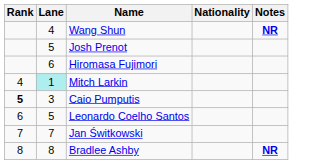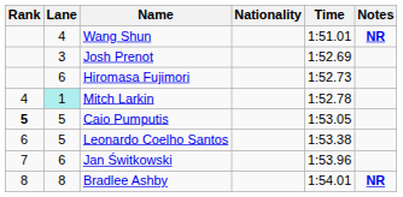 <table class="wikitable sortable" style="text-align:center">
 <tr>
 <th>Rank</th>
 <th>Lane</th>
 <th>Name</th>
 <th>Nationality</th>
+<th>Time</th>
 <th>Notes</th>
 </tr>
 <tr>
 <td></td>
 <td>4</td>
 <td align=left><a href='#'>Wang Shun</a></td>
 <td align=left></td>
+<td>1:51.01</td>
 <td><strong><a href='#'>NR</a></strong></td>
 </tr>
 <tr>
 <td></td>
-<td>5</td>
+<td>3</td>
 <td align=left><a href='#'>Josh Prenot</a></td>
 <td align=left></td>
+<td>1:52.69</td>
 <td></td>
 </tr>
 <tr>
 <td></td>
 <td>6</td>
 <td align=left><a href='#'>Hiromasa Fujimori</a></td>
 <td align=left></td>
+<td>1:52.73</td>
 <td></td>
 </tr>
 <tr>
 <td>4</td>
 <td style="background: paleturquoise;">1</td>
 <td align=left><a href='#'>Mitch Larkin</a></td>
 <td align=left></td>
+<td>1:52.78</td>
 <td></td>
 </tr>
 <tr>
 <td><strong>5</strong></td>
-<td>3</td>
+<td>5</td>
 <td align=left><a href='#'>Caio Pumputis</a></td>
 <td align=left></td>
+<td>1:53.05</td>
 <td></td>
 </tr>
 <tr>
 <td>6</td>
 <td>5</td>
 <td align=left><a href='#'>Leonardo Coelho Santos</a></td>
 <td align=left></td>
+<td>1:53.38</td>
 <td></td>
 </tr>
 <tr>
 <td>7</td>
-<td>7</td>
+<td>6</td>
 <td align=left><a href='#'>Jan Świtkowski</a></td>
 <td align=left></td>
+<td>1:53.96</td>
 <td></td>
 </tr>
 <tr>
 <td>8</td>
 <td>8</td>
 <td align=left><a href='#'>Bradlee Ashby</a></td>
 <td align=left></td>
+<td>1:54.01</td>
 <td><strong><a href='#'>NR</a></strong></td>
 </tr>
 </table>
